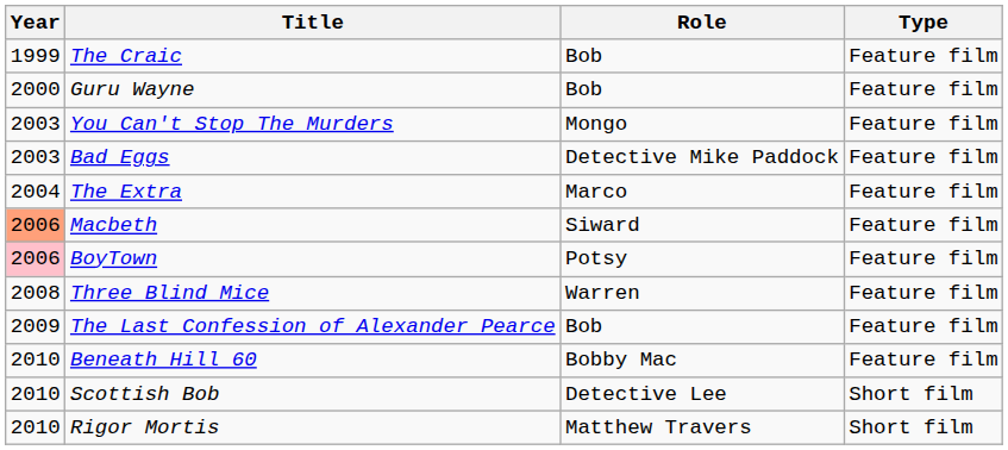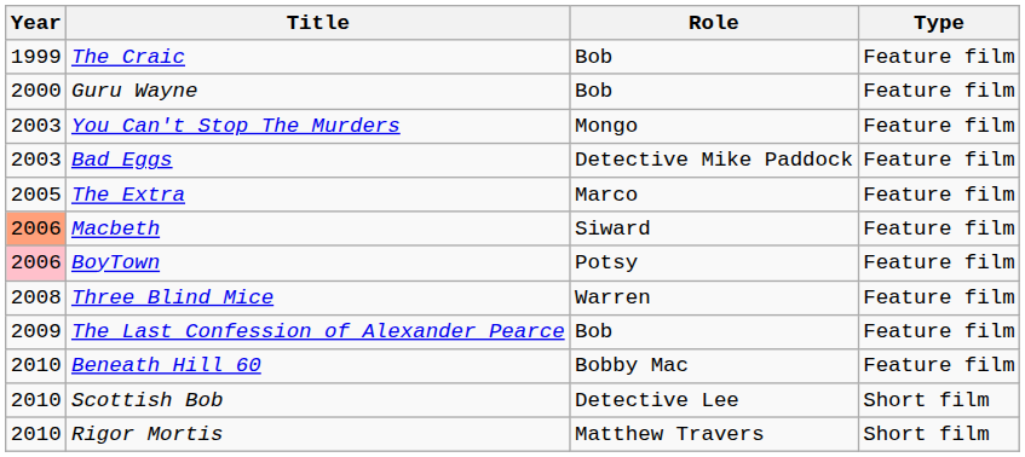 <table class="wikitable">
 <tr>
 <th>Year</th>
 <th>Title</th>
 <th>Role</th>
 <th>Type</th>
 </tr>
 <tr>
 <td>1999</td>
 <td><em><a href='#'>The Craic</a></em></td>
 <td>Bob</td>
 <td>Feature film</td>
 </tr>
 <tr>
 <td>2000</td>
 <td><em>Guru Wayne</em></td>
 <td>Bob</td>
 <td>Feature film</td>
 </tr>
 <tr>
 <td>2003</td>
 <td><em><a href='#'>You Can't Stop The Murders</a></em></td>
 <td>Mongo</td>
 <td>Feature film</td>
 </tr>
 <tr>
 <td>2003</td>
 <td><em><a href='#'>Bad Eggs</a></em></td>
 <td>Detective Mike Paddock</td>
 <td>Feature film</td>
 </tr>
 <tr>
-<td>2004</td>
+<td>2005</td>
 <td><em><a href='#'>The Extra</a></em></td>
 <td>Marco</td>
 <td>Feature film</td>
 </tr>
 <tr>
 <td style="background: lightsalmon;">2006</td>
 <td><em><a href='#'>Macbeth</a></em></td>
 <td>Siward</td>
 <td>Feature film</td>
 </tr>
 <tr>
 <td style="background: pink;">2006</td>
 <td><em><a href='#'>BoyTown</a></em></td>
 <td>Potsy</td>
 <td>Feature film</td>
 </tr>
 <tr>
 <td>2008</td>
 <td><em><a href='#'>Three Blind Mice</a></em></td>
 <td>Warren</td>
 <td>Feature film</td>
 </tr>
 <tr>
 <td>2009</td>
 <td><em><a href='#'>The Last Confession of Alexander Pearce</a></em></td>
 <td>Bob</td>
 <td>Feature film</td>
 </tr>
 <tr>
 <td>2010</td>
 <td><em><a href='#'>Beneath Hill 60</a></em></td>
 <td>Bobby Mac</td>
 <td>Feature film</td>
 </tr>
 <tr>
 <td>2010</td>
 <td><em>Scottish Bob</em></td>
 <td>Detective Lee</td>
 <td>Short film</td>
 </tr>
 <tr>
 <td>2010</td>
 <td><em>Rigor Mortis</em></td>
 <td>Matthew Travers</td>
 <td>Short film</td>
 </tr>
 </table>
